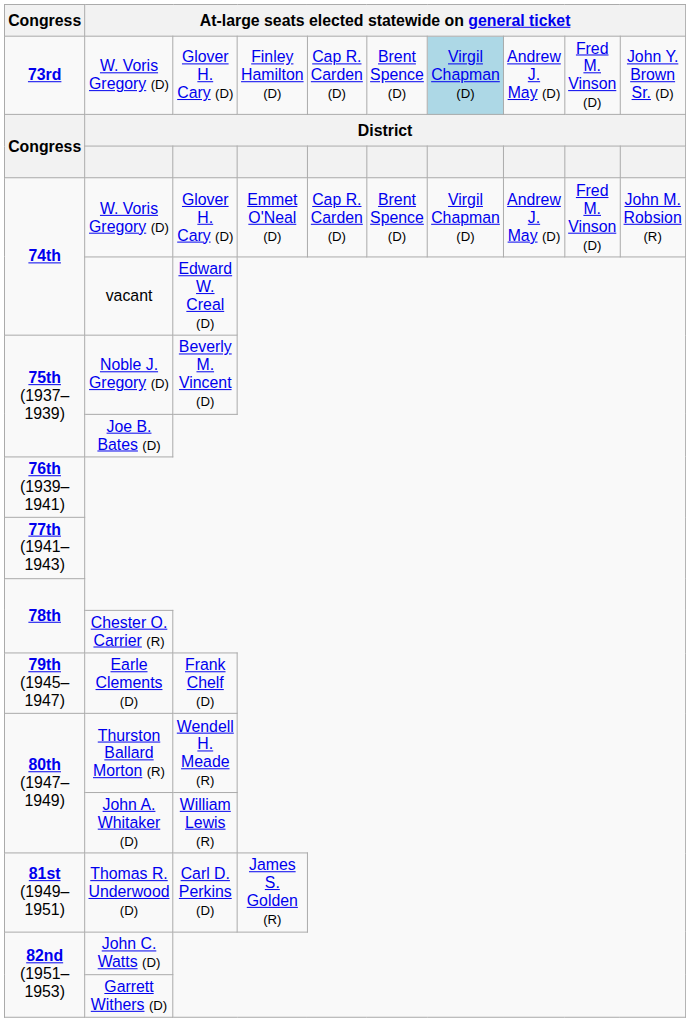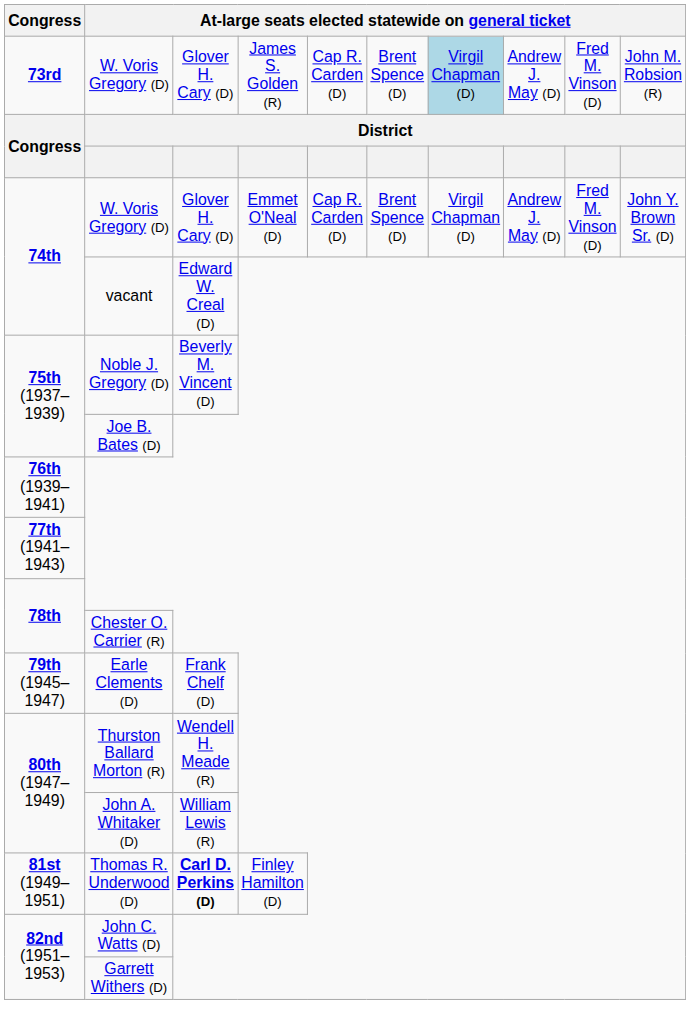 <table class=wikitable style="text-align:center">
 <tr style="height:2em">
 <th rowspan=1>Congress</th>
 <th colspan=9>At-large seats elected statewide on <a href='#'>general ticket</a></th>
 </tr>
 <tr style="height:2.5em">
 <td><strong><a href='#'>73rd</a></strong> </td>
 <td><a href='#'>W. Voris<br>Gregory</a> <small>(D)</small></td>
 <td><a href='#'>Glover H.<br>Cary</a> <small>(D)</small></td>
-<td><a href='#'>Finley<br>Hamilton</a> <small>(D)</small></td>
+<td><a href='#'>James S.<br>Golden</a> <small>(R)</small></td>
 <td><a href='#'>Cap R. Carden</a> <small>(D)</small></td>
 <td><a href='#'>Brent<br>Spence</a> <small>(D)</small></td>
 <td style="background: lightblue;"><a href='#'>Virgil<br>Chapman</a> <small>(D)</small></td>
 <td><a href='#'>Andrew J.<br>May</a> <small>(D)</small></td>
 <td><a href='#'>Fred M.<br>Vinson</a> <small>(D)</small></td>
-<td><a href='#'>John Y.<br>Brown Sr.</a> <small>(D)</small></td>
+<td><a href='#'>John M.<br>Robsion</a> <small>(R)</small></td>
 </tr>
 <tr style="height:2em">
 <th rowspan=2>Congress</th>
 <th colspan=9>District</th>
 </tr>
 <tr style="height:2em">
 <th></th>
 <th></th>
 <th></th>
 <th></th>
 <th></th>
 <th></th>
 <th></th>
 <th></th>
 <th></th>
 </tr>
 <tr style="height:2em">
 <td rowspan=2><strong><a href='#'>74th</a></strong> </td>
 <td><a href='#'>W. Voris<br>Gregory</a> <small>(D)</small></td>
 <td><a href='#'>Glover H.<br>Cary</a> <small>(D)</small></td>
 <td><a href='#'>Emmet<br>O'Neal</a> <small>(D)</small></td>
 <td><a href='#'>Cap R. Carden</a> <small>(D)</small></td>
 <td><a href='#'>Brent<br>Spence</a> <small>(D)</small></td>
 <td><a href='#'>Virgil<br>Chapman</a> <small>(D)</small></td>
 <td><a href='#'>Andrew J.<br>May</a> <small>(D)</small></td>
 <td><a href='#'>Fred M.<br>Vinson</a> <small>(D)</small></td>
-<td><a href='#'>John M.<br>Robsion</a> <small>(R)</small></td>
+<td><a href='#'>John Y.<br>Brown Sr.</a> <small>(D)</small></td>
 </tr>
 <tr style="height:1.5em">
 <td>vacant</td>
 <td><a href='#'>Edward W. Creal</a> <small>(D)</small></td>
 </tr>
 <tr style="height:1.5em">
 <td rowspan=2><strong><a href='#'>75th</a></strong> (1937–1939)</td>
 <td><a href='#'>Noble J.<br>Gregory</a> <small>(D)</small></td>
 <td><a href='#'>Beverly M.<br>Vincent</a> <small>(D)</small></td>
 </tr>
 <tr style="height:1.5em">
 <td><a href='#'>Joe B.<br>Bates</a> <small>(D)</small></td>
 </tr>
 <tr style="height:2.5em">
 <td><strong><a href='#'>76th</a></strong> (1939–1941)</td>
 </tr>
 <tr style="height:2.5em">
 <td><strong><a href='#'>77th</a></strong> (1941–1943)</td>
 </tr>
 <tr style="height:2em">
 <td rowspan=2><strong><a href='#'>78th</a></strong> </td>
 </tr>
 <tr style="height:2em">
 <td><a href='#'>Chester O. Carrier</a> <small>(R)</small></td>
 </tr>
 <tr style="height:2.5em">
 <td><strong><a href='#'>79th</a></strong> (1945–1947)</td>
 <td><a href='#'>Earle Clements</a> <small>(D)</small></td>
 <td><a href='#'>Frank Chelf</a> <small>(D)</small></td>
 </tr>
 <tr style="height:1.5em">
 <td rowspan=2><strong><a href='#'>80th</a></strong> (1947–1949)</td>
 <td><a href='#'>Thurston Ballard<br>Morton</a> <small>(R)</small></td>
 <td><a href='#'>Wendell H.<br>Meade</a> <small>(R)</small></td>
 </tr>
 <tr style="height:2em">
 <td><a href='#'>John A.<br>Whitaker</a> <small>(D)</small></td>
 <td><a href='#'>William Lewis</a> <small>(R)</small></td>
 </tr>
 <tr style="height:2.5em">
 <td><strong><a href='#'>81st</a></strong> (1949–1951)</td>
 <td><a href='#'>Thomas R.<br>Underwood</a> <small>(D)</small></td>
-<td><a href='#'>Carl D.<br>Perkins</a> <small>(D)</small></td>
-<td><a href='#'>James S.<br>Golden</a> <small>(R)</small></td>
+<td><strong><a href='#'>Carl D.<br>Perkins</a> <small>(D)</small></strong></td>
+<td><a href='#'>Finley<br>Hamilton</a> <small>(D)</small></td>
 </tr>
 <tr style="height:1.5em">
 <td rowspan=2><strong><a href='#'>82nd</a></strong> (1951–1953)</td>
 <td><a href='#'>John C. Watts</a> <small>(D)</small></td>
 </tr>
 <tr style="height:2em">
 <td><a href='#'>Garrett Withers</a> <small>(D)</small></td>
 </tr>
 </table>
